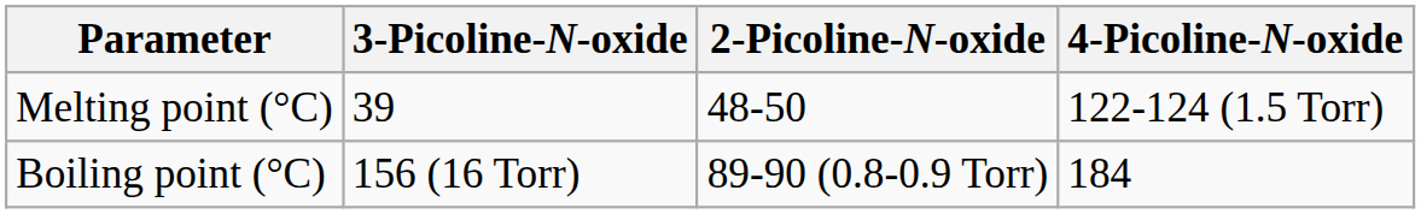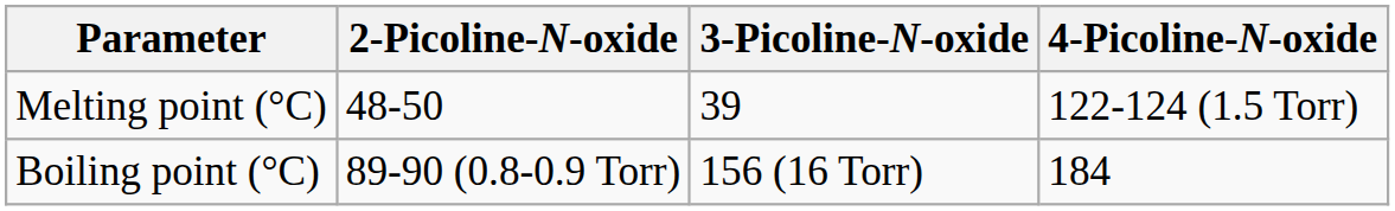 <table class="wikitable">
 <tr>
 <th>Parameter</th>
+<th>2-Picoline-<em>N</em>-oxide</th>
 <th>3-Picoline-<em>N</em>-oxide</th>
-<th>2-Picoline-<em>N</em>-oxide</th>
 <th>4-Picoline-<em>N</em>-oxide</th>
 </tr>
 <tr>
 <td>Melting point (°C)</td>
+<td>48-50</td>
 <td>39</td>
-<td>48-50</td>
 <td>122-124 (1.5 Torr)</td>
 </tr>
 <tr>
 <td>Boiling point (°C)</td>
+<td>89-90 (0.8-0.9 Torr)</td>
 <td>156 (16 Torr)</td>
-<td>89-90 (0.8-0.9 Torr)</td>
 <td>184</td>
 </tr>
 </table>
